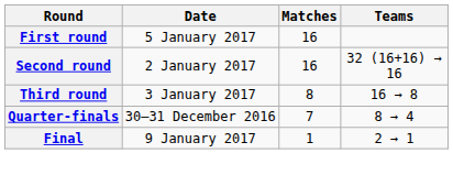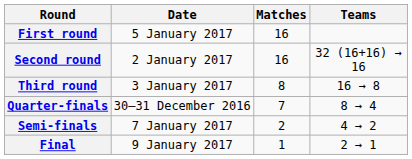 <table class="wikitable" style="text-align: center">
 <tr>
 <th>Round</th>
 <th>Date</th>
 <th>Matches</th>
 <th style="width:100px;">Teams</th>
 </tr>
 <tr>
 <th><a href='#'>First round</a></th>
 <td>5 January 2017</td>
 <td>16</td>
 <td></td>
 </tr>
 <tr>
 <th><a href='#'>Second round</a></th>
 <td>2 January 2017</td>
 <td>16</td>
 <td>32 (16+16) → 16</td>
 </tr>
 <tr>
 <th><a href='#'>Third round</a></th>
 <td>3 January 2017</td>
 <td>8</td>
 <td>16 → 8</td>
 </tr>
 <tr>
 <th><a href='#'>Quarter-finals</a></th>
 <td>30–31 December 2016</td>
 <td>7</td>
 <td>8 → 4</td>
 </tr>
 <tr>
+<th><a href='#'>Semi-finals</a></th>
+<td>7 January 2017</td>
+<td>2</td>
+<td>4 → 2</td>
+</tr>
+<tr>
 <th><a href='#'>Final</a></th>
 <td>9 January 2017</td>
 <td>1</td>
 <td>2 → 1</td>
 </tr>
 </table>
